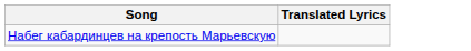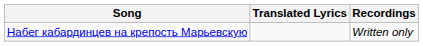 <table class="wikitable">
 <tr>
 <th>Song</th>
 <th>Translated Lyrics</th>
+<th>Recordings</th>
 </tr>
 <tr>
 <td><a href='#'>Набег кабардинцев на крепость Марьевскую</a></td>
 <td></td>
+<td><em>Written only</em></td>
 </tr>
 </table>
